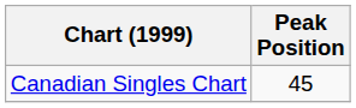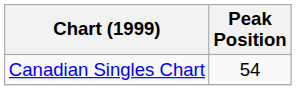 <table class="wikitable">
 <tr>
 <th>Chart (1999)</th>
 <th>Peak<br>Position</th>
 </tr>
 <tr>
 <td align="left"><a href='#'>Canadian Singles Chart</a></td>
-<td align="center">45</td>
+<td align="center">54</td>
 </tr>
 <tr>
 </tr>
 </table>
